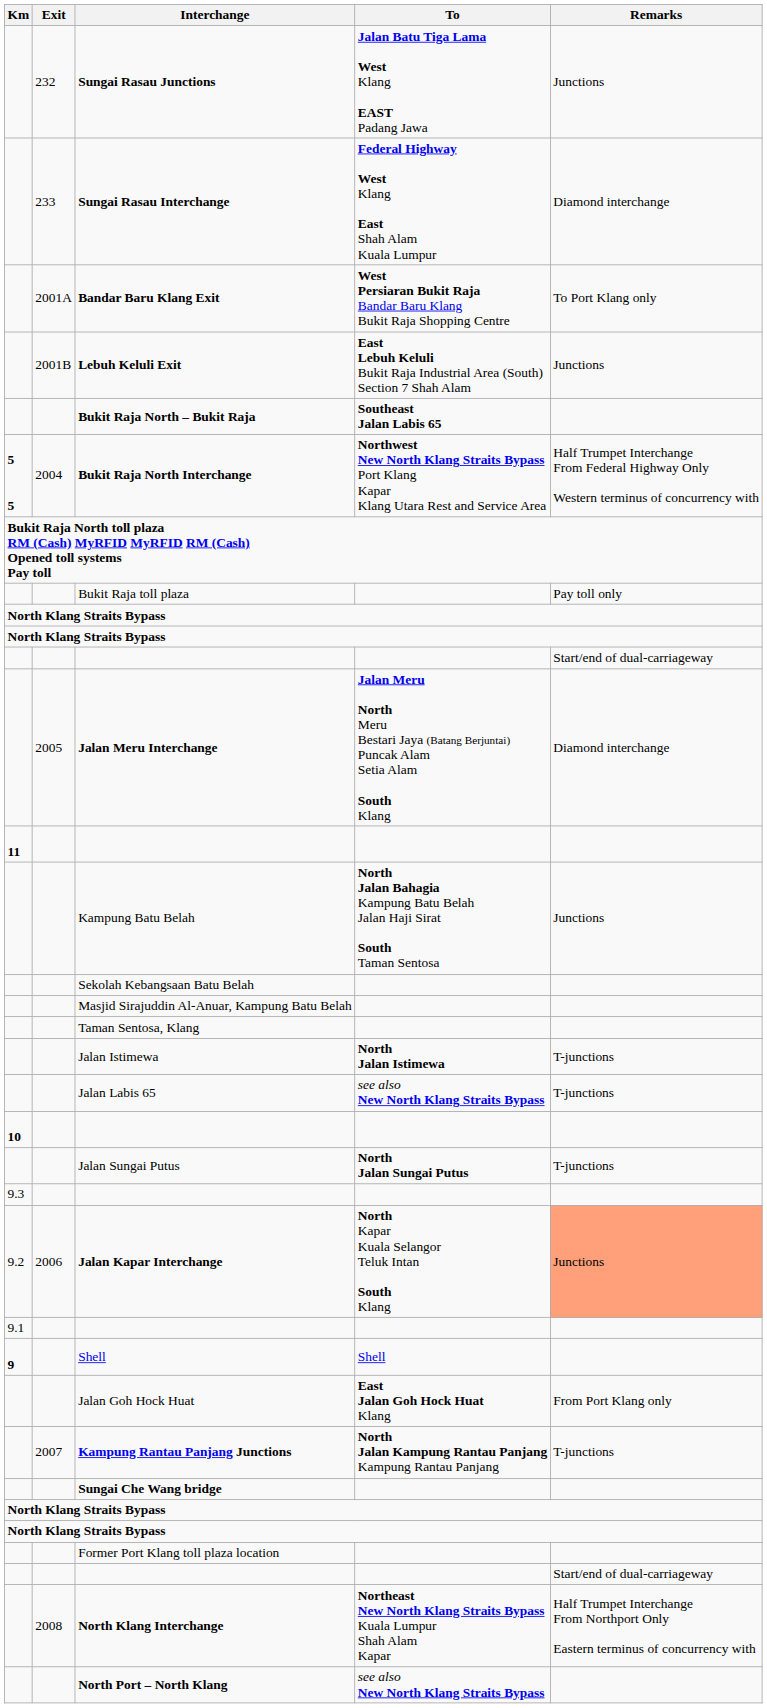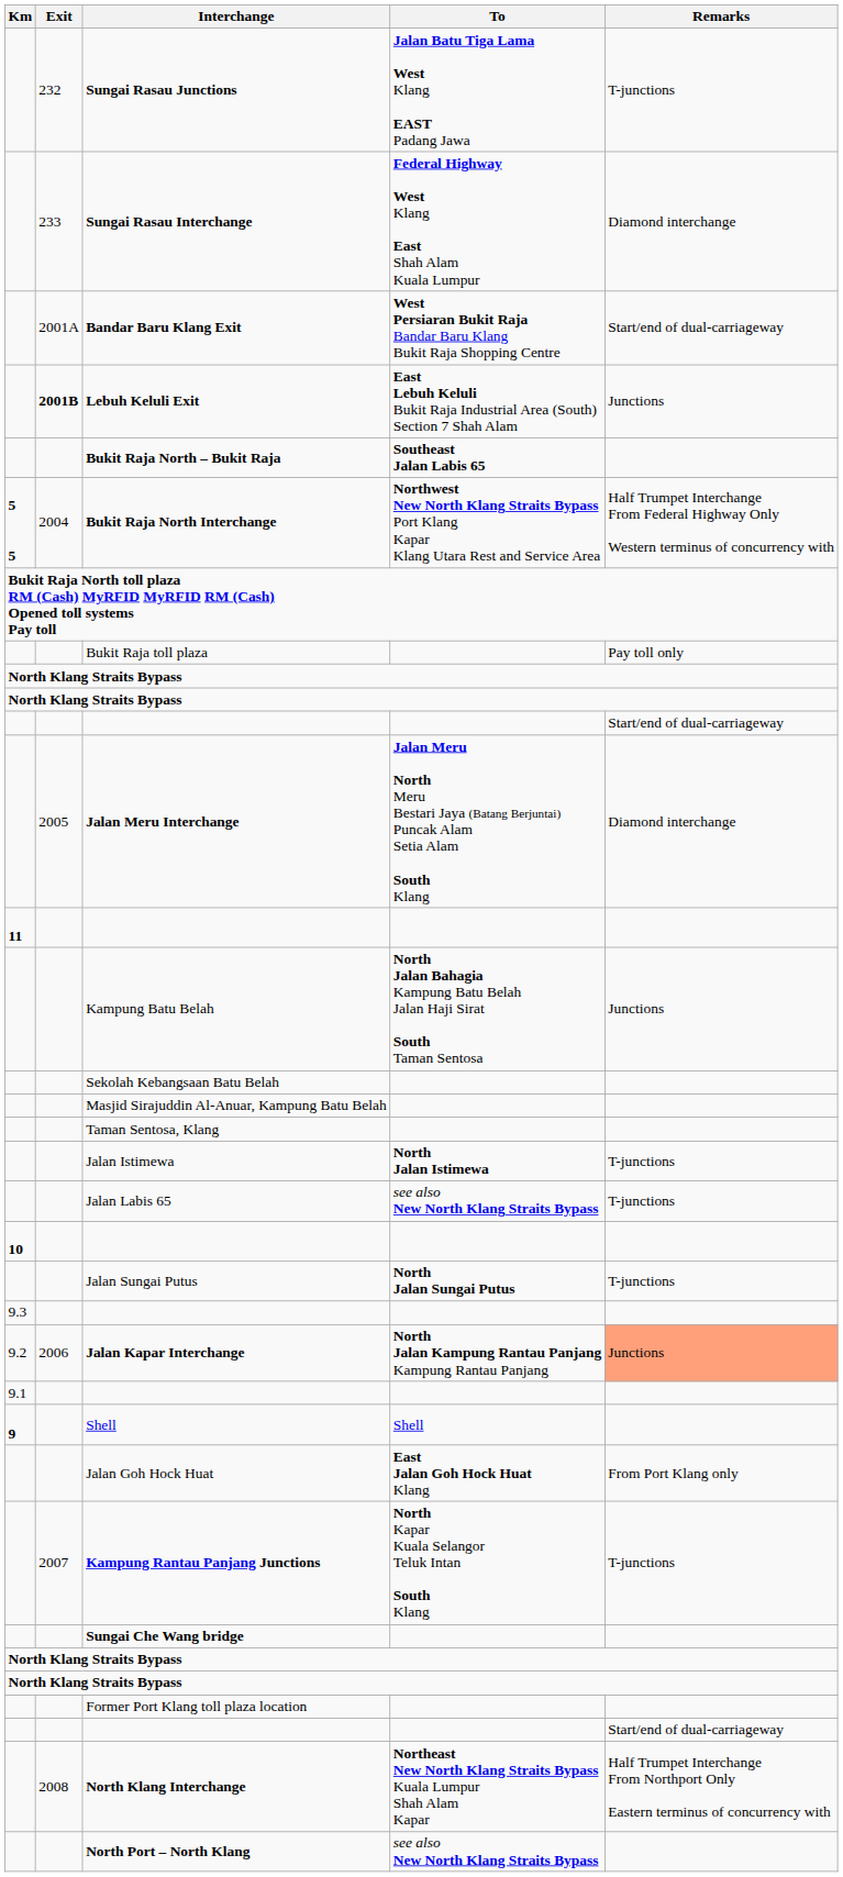 <table class="wikitable">
 <tr>
 <th>Km</th>
 <th>Exit</th>
 <th>Interchange</th>
 <th>To</th>
 <th>Remarks</th>
 </tr>
 <tr>
 <td></td>
 <td>232</td>
 <td><strong>Sungai Rasau Junctions</strong></td>
 <td> <strong><a href='#'>Jalan Batu Tiga Lama</a></strong><br><br><strong>West</strong><br>Klang<br><br><strong>EAST</strong><br>Padang Jawa</td>
-<td>Junctions</td>
+<td>T-junctions</td>
 </tr>
 <tr>
 <td></td>
 <td>233</td>
 <td><strong>Sungai Rasau Interchange</strong></td>
 <td> <strong><a href='#'>Federal Highway</a></strong><br><br><strong>West</strong><br>Klang<br><br><strong>East</strong><br>Shah Alam<br>Kuala Lumpur</td>
 <td>Diamond interchange</td>
 </tr>
 <tr>
 <td></td>
 <td>2001A</td>
 <td><strong>Bandar Baru Klang Exit</strong></td>
 <td><strong>West</strong><br><strong>Persiaran Bukit Raja</strong><br><a href='#'>Bandar Baru Klang</a><br>Bukit Raja Shopping Centre</td>
-<td>To Port Klang only</td>
+<td>Start/end of dual-carriageway</td>
 </tr>
 <tr>
 <td></td>
-<td>2001B</td>
+<td><strong>2001B</strong></td>
 <td><strong>Lebuh Keluli Exit</strong></td>
 <td><strong>East</strong><br><strong>Lebuh Keluli </strong><br>Bukit Raja Industrial Area (South)<br> Section 7 Shah Alam</td>
 <td>Junctions</td>
 </tr>
 <tr>
 <td></td>
 <td></td>
 <td><strong>Bukit Raja North – Bukit Raja</strong></td>
 <td><strong>Southeast</strong><br><strong>Jalan Labis 65</strong></td>
 <td></td>
 </tr>
 <tr>
 <td><br><strong>5</strong> <br><br><br><strong>5</strong></td>
 <td>2004</td>
 <td><strong>Bukit Raja North Interchange</strong></td>
 <td><strong>Northwest</strong><br>  <strong><a href='#'>New North Klang Straits Bypass</a></strong><br>Port Klang<br>Kapar<br> Klang Utara Rest and Service Area</td>
 <td>Half Trumpet Interchange<br>From  Federal Highway Only<br><br>Western terminus of concurrency with </td>
 </tr>
 <tr>
 <td style="width:600px" colspan="6" style="text-align:center; background:green;"><strong><span>Bukit Raja North toll plaza<br><a href='#'><span>RM (Cash)</span></a>  <a href='#'><span>My</span><span>RFID</span></a>    <a href='#'><span>My</span><span>RFID</span></a> <a href='#'><span>RM (Cash)</span></a><br>Opened toll systems<br>Pay toll</span></strong></td>
 </tr>
 <tr>
 <td></td>
 <td></td>
 <td> Bukit Raja toll plaza</td>
 <td></td>
 <td>Pay toll only</td>
 </tr>
 <tr>
 <td style="width:600px" colspan="6" style="text-align:center; background:green;"><strong><span>   North Klang Straits Bypass</span></strong></td>
 </tr>
 <tr>
 <td style="width:600px" colspan="6" style="text-align:center; background:green;"><strong><span> North Klang Straits Bypass</span></strong></td>
 </tr>
 <tr>
 <td></td>
 <td></td>
 <td></td>
 <td></td>
 <td>Start/end of dual-carriageway</td>
 </tr>
 <tr>
 <td></td>
 <td>2005</td>
 <td><strong>Jalan Meru Interchange</strong></td>
 <td> <strong><a href='#'>Jalan Meru</a></strong><br><br><strong>North</strong><br>Meru<br>Bestari Jaya <small>(Batang Berjuntai)</small><br>Puncak Alam<br>Setia Alam<br><br><strong>South</strong><br>Klang</td>
 <td>Diamond interchange</td>
 </tr>
 <tr>
 <td><br><strong>11</strong></td>
 <td></td>
 <td></td>
 <td></td>
 <td></td>
 </tr>
 <tr>
 <td></td>
 <td></td>
 <td>Kampung Batu Belah</td>
 <td><strong>North</strong><br><strong>Jalan Bahagia</strong><br>Kampung Batu Belah<br>Jalan Haji Sirat<br><br><strong>South</strong><br>Taman Sentosa</td>
 <td>Junctions</td>
 </tr>
 <tr>
 <td></td>
 <td></td>
 <td>Sekolah Kebangsaan Batu Belah</td>
 <td></td>
 <td></td>
 </tr>
 <tr>
 <td></td>
 <td></td>
 <td>Masjid Sirajuddin Al-Anuar, Kampung Batu Belah</td>
 <td></td>
 <td></td>
 </tr>
 <tr>
 <td></td>
 <td></td>
 <td>Taman Sentosa, Klang</td>
 <td></td>
 <td></td>
 </tr>
 <tr>
 <td></td>
 <td></td>
 <td>Jalan Istimewa</td>
 <td><strong>North</strong><br><strong>Jalan Istimewa</strong></td>
 <td>T-junctions</td>
 </tr>
 <tr>
 <td></td>
 <td></td>
 <td>Jalan Labis 65</td>
 <td><em>see also</em><br>  <strong><a href='#'>New North Klang Straits Bypass</a></strong></td>
 <td>T-junctions</td>
 </tr>
 <tr>
 <td><br><strong>10</strong></td>
 <td></td>
 <td></td>
 <td></td>
 <td></td>
 </tr>
 <tr>
 <td></td>
 <td></td>
 <td>Jalan Sungai Putus</td>
 <td><strong>North</strong><br><strong>Jalan Sungai Putus</strong></td>
 <td>T-junctions</td>
 </tr>
 <tr>
 <td>9.3</td>
 <td></td>
 <td></td>
 <td></td>
 <td></td>
 </tr>
 <tr>
 <td>9.2</td>
 <td>2006</td>
 <td><strong>Jalan Kapar Interchange</strong></td>
-<td><strong>North</strong><br> Kapar<br> Kuala Selangor<br> Teluk Intan<br><br><strong>South</strong><br> Klang</td>
+<td><strong>North</strong><br><strong>Jalan Kampung Rantau Panjang</strong><br>Kampung Rantau Panjang</td>
 <td style="background: lightsalmon;">Junctions</td>
 </tr>
 <tr>
 <td>9.1</td>
 <td></td>
 <td></td>
 <td></td>
 <td></td>
 </tr>
 <tr>
 <td><br><strong>9</strong></td>
 <td></td>
 <td>  <a href='#'>Shell</a></td>
 <td>  <a href='#'>Shell</a></td>
 <td></td>
 </tr>
 <tr>
 <td></td>
 <td></td>
 <td>Jalan Goh Hock Huat</td>
 <td><strong>East</strong><br><strong>Jalan Goh Hock Huat</strong><br>Klang</td>
 <td>From Port Klang only</td>
 </tr>
 <tr>
 <td></td>
 <td>2007</td>
 <td><strong><a href='#'>Kampung Rantau Panjang</a> Junctions</strong></td>
-<td><strong>North</strong><br><strong>Jalan Kampung Rantau Panjang</strong><br>Kampung Rantau Panjang</td>
+<td><strong>North</strong><br> Kapar<br> Kuala Selangor<br> Teluk Intan<br><br><strong>South</strong><br> Klang</td>
 <td>T-junctions</td>
 </tr>
 <tr>
 <td></td>
 <td></td>
 <td><strong>Sungai Che Wang bridge</strong></td>
 <td></td>
 <td></td>
 </tr>
 <tr>
 <td style="width:600px" colspan="6" style="text-align:center; background:green;"><strong><span> North Klang Straits Bypass</span></strong></td>
 </tr>
 <tr>
 <td style="width:600px" colspan="6" style="text-align:center; background:green;"><strong><span>   North Klang Straits Bypass</span></strong></td>
 </tr>
 <tr>
 <td></td>
 <td></td>
 <td>Former Port Klang toll plaza location</td>
 <td></td>
 <td></td>
 </tr>
 <tr>
 <td></td>
 <td></td>
 <td></td>
 <td></td>
 <td>Start/end of dual-carriageway</td>
 </tr>
 <tr>
 <td></td>
 <td>2008</td>
 <td><strong>North Klang Interchange</strong></td>
 <td><strong>Northeast</strong><br>  <strong><a href='#'>New North Klang Straits Bypass</a></strong><br>Kuala Lumpur<br>Shah Alam<br>Kapar</td>
 <td>Half Trumpet Interchange<br>From  Northport Only<br><br>Eastern terminus of concurrency with </td>
 </tr>
 <tr>
 <td></td>
 <td></td>
 <td><strong>North Port – North Klang </strong></td>
 <td><em>see also</em><br>  <strong><a href='#'>New North Klang Straits Bypass</a></strong></td>
 <td></td>
 </tr>
 </table>
